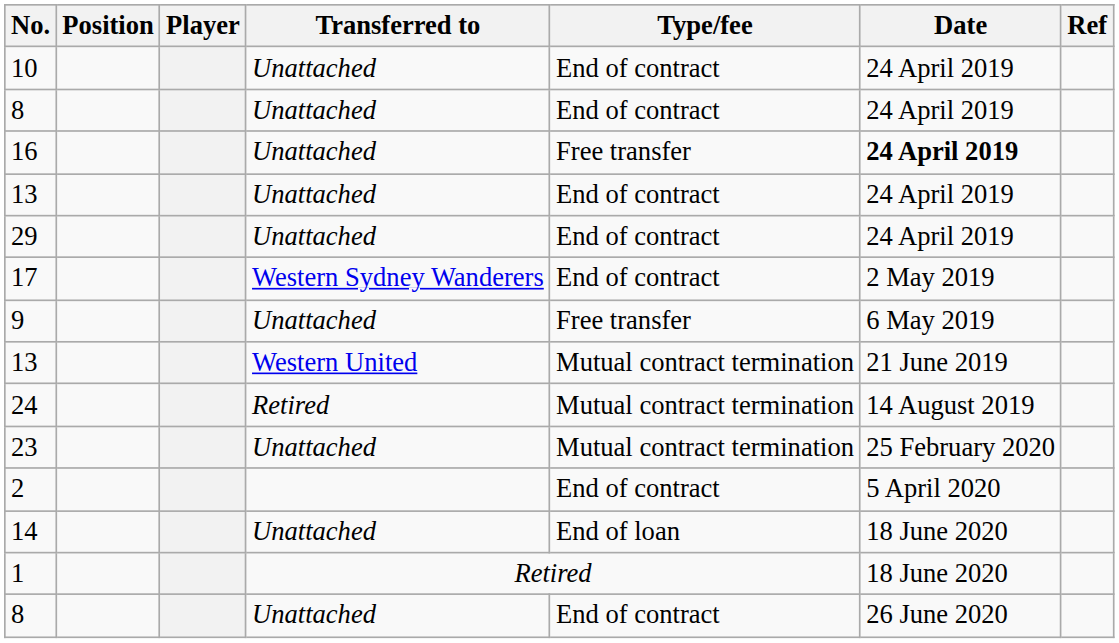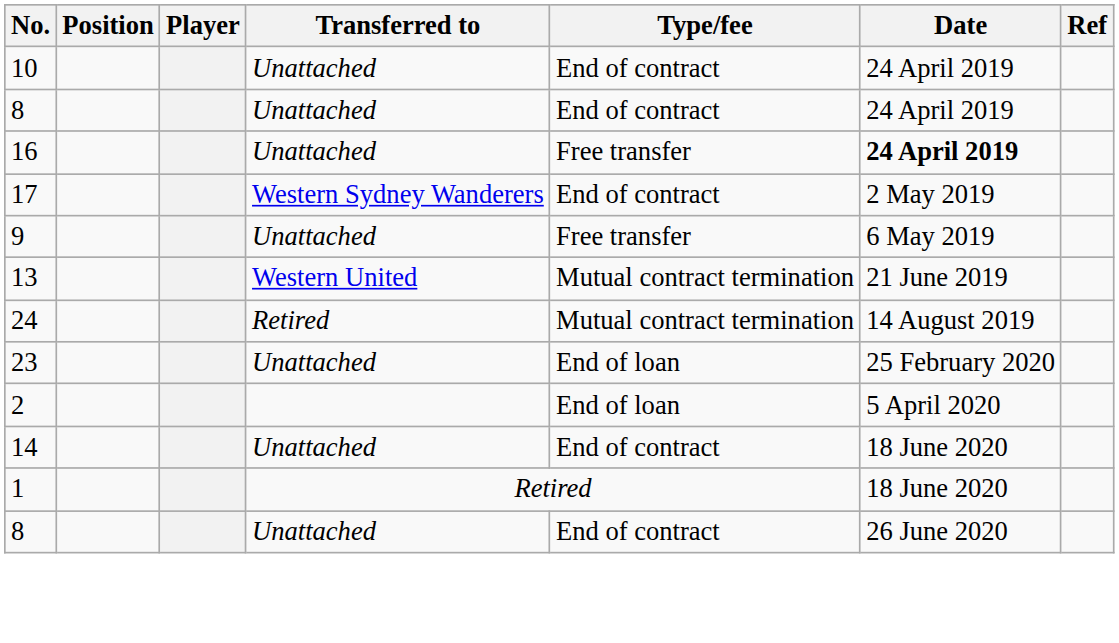 <table class="wikitable plainrowheaders sortable" style="text-align:center; text-align:left">
 <tr>
 <th scope="col">No.</th>
 <th scope="col">Position</th>
 <th scope="col">Player</th>
 <th scope="col">Transferred to</th>
 <th scope="col">Type/fee</th>
 <th scope="col">Date</th>
 <th scope="col" class="unsortable">Ref</th>
 </tr>
 <tr>
 <td>10</td>
 <td></td>
 <th scope="row"></th>
 <td><em>Unattached</em></td>
 <td>End of contract</td>
 <td>24 April 2019</td>
 <td></td>
 </tr>
 <tr>
 <td>8</td>
 <td></td>
 <th scope="row"></th>
 <td><em>Unattached</em></td>
 <td>End of contract</td>
 <td>24 April 2019</td>
 <td></td>
 </tr>
 <tr>
 <td>16</td>
 <td></td>
 <th scope="row"></th>
 <td><em>Unattached</em></td>
 <td>Free transfer</td>
 <td><strong>24 April 2019</strong></td>
-<td></td>
-</tr>
-<tr>
-<td>13</td>
-<td></td>
-<th scope="row"></th>
-<td><em>Unattached</em></td>
-<td>End of contract</td>
-<td>24 April 2019</td>
-<td></td>
-</tr>
-<tr>
-<td>29</td>
-<td></td>
-<th scope="row"></th>
-<td><em>Unattached</em></td>
-<td>End of contract</td>
-<td>24 April 2019</td>
 <td></td>
 </tr>
 <tr>
 <td>17</td>
 <td></td>
 <th scope="row"></th>
 <td><a href='#'>Western Sydney Wanderers</a></td>
 <td>End of contract</td>
 <td>2 May 2019</td>
 <td></td>
 </tr>
 <tr>
 <td>9</td>
 <td></td>
 <th scope="row"></th>
 <td><em>Unattached</em></td>
 <td>Free transfer</td>
 <td>6 May 2019</td>
 <td></td>
 </tr>
 <tr>
 <td>13</td>
 <td></td>
 <th scope="row"></th>
 <td><a href='#'>Western United</a></td>
 <td>Mutual contract termination</td>
 <td>21 June 2019</td>
 <td></td>
 </tr>
 <tr>
 <td>24</td>
 <td></td>
 <th scope="row"></th>
 <td><em>Retired</em></td>
 <td>Mutual contract termination</td>
 <td>14 August 2019</td>
 <td></td>
 </tr>
 <tr>
 <td>23</td>
 <td></td>
 <th scope="row"></th>
 <td><em>Unattached</em></td>
-<td>Mutual contract termination</td>
+<td>End of loan</td>
 <td>25 February 2020</td>
 <td></td>
 </tr>
 <tr>
 <td>2</td>
 <td></td>
 <th scope="row"></th>
 <td></td>
-<td>End of contract</td>
+<td>End of loan</td>
 <td>5 April 2020</td>
 <td></td>
 </tr>
 <tr>
 <td>14</td>
 <td></td>
 <th scope="row"></th>
 <td><em>Unattached</em></td>
-<td>End of loan</td>
+<td>End of contract</td>
 <td>18 June 2020</td>
 <td></td>
 </tr>
 <tr>
 <td>1</td>
 <td></td>
 <th scope="row"></th>
 <td colspan="2" align="center"><em>Retired</em></td>
 <td>18 June 2020</td>
 <td></td>
 </tr>
 <tr>
 <td>8</td>
 <td></td>
 <th scope="row"></th>
 <td><em>Unattached</em></td>
 <td>End of contract</td>
 <td>26 June 2020</td>
 <td></td>
 </tr>
 </table>
